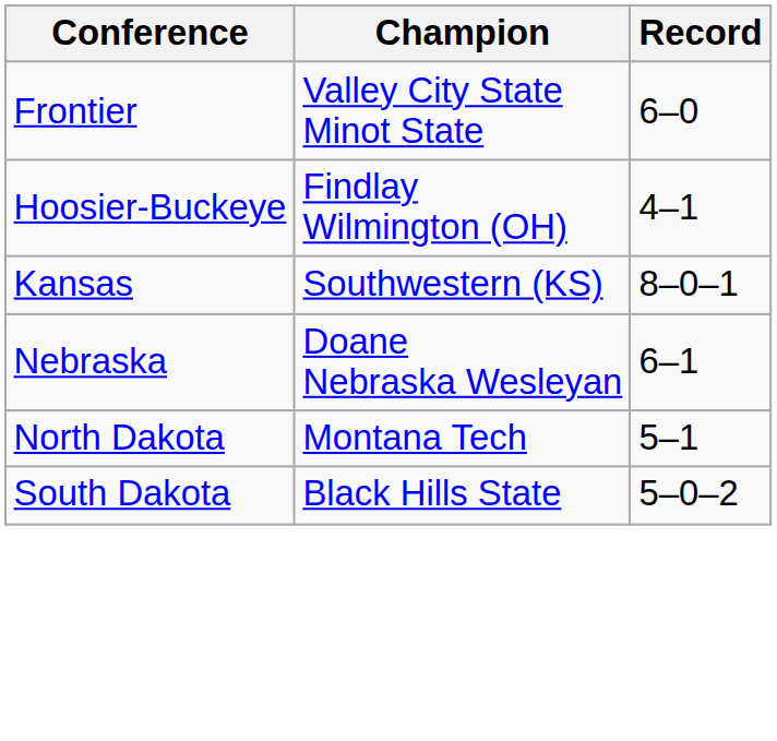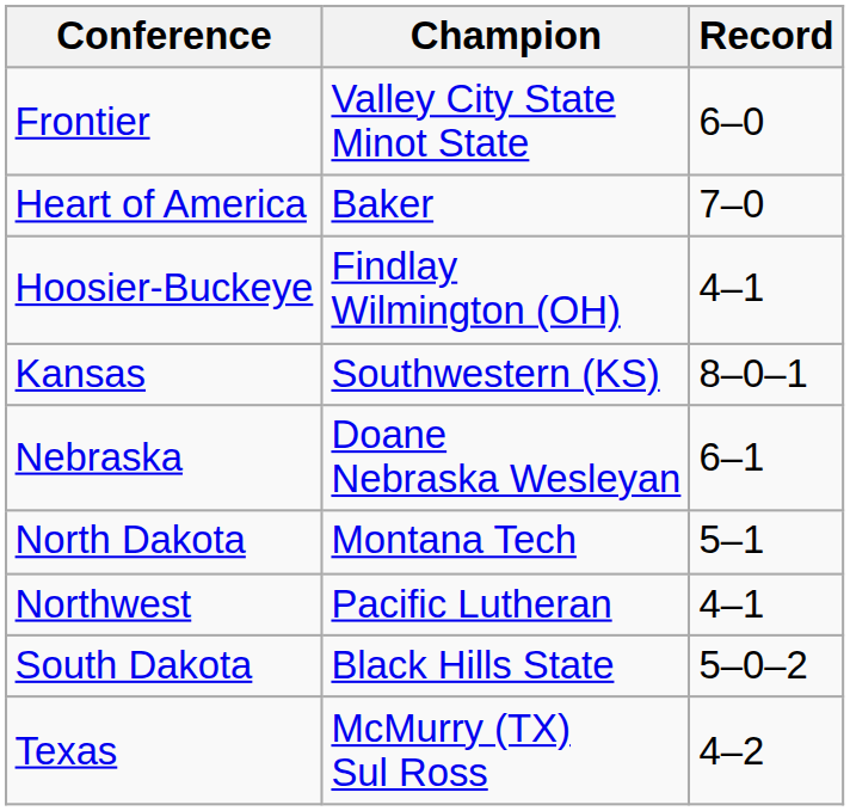 <table class="wikitable">
 <tr>
 <th>Conference</th>
 <th>Champion</th>
 <th>Record</th>
 </tr>
 <tr>
 <td><a href='#'>Frontier</a></td>
 <td><a href='#'>Valley City State</a><br><a href='#'>Minot State</a></td>
 <td>6–0</td>
+</tr>
+<tr>
+<td><a href='#'>Heart of America</a></td>
+<td><a href='#'>Baker</a></td>
+<td>7–0</td>
 </tr>
 <tr>
 <td><a href='#'>Hoosier-Buckeye</a></td>
 <td><a href='#'>Findlay</a><br><a href='#'>Wilmington (OH)</a></td>
 <td>4–1</td>
 </tr>
 <tr>
 <td><a href='#'>Kansas</a></td>
 <td><a href='#'>Southwestern (KS)</a></td>
 <td>8–0–1</td>
 </tr>
 <tr>
 <td><a href='#'>Nebraska</a></td>
 <td><a href='#'>Doane</a><br><a href='#'>Nebraska Wesleyan</a></td>
 <td>6–1</td>
 </tr>
 <tr>
 <td><a href='#'>North Dakota</a></td>
 <td><a href='#'>Montana Tech</a></td>
 <td>5–1</td>
 </tr>
 <tr>
+<td><a href='#'>Northwest</a></td>
+<td><a href='#'>Pacific Lutheran</a></td>
+<td>4–1</td>
+</tr>
+<tr>
 <td><a href='#'>South Dakota</a></td>
 <td><a href='#'>Black Hills State</a></td>
 <td>5–0–2</td>
 </tr>
+<tr>
+<td><a href='#'>Texas</a></td>
+<td><a href='#'>McMurry (TX)</a><br><a href='#'>Sul Ross</a></td>
+<td>4–2</td>
+</tr>
 </table>
